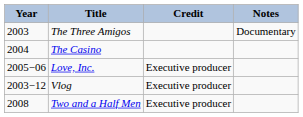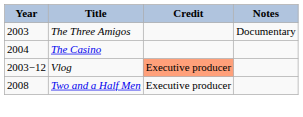 <table class="wikitable" style="font-size:95%;">
 <tr>
 <th style="background:#B0C4DE;">Year</th>
 <th style="background:#B0C4DE;">Title</th>
 <th style="background:#B0C4DE;">Credit</th>
 <th style="background:#B0C4DE;">Notes</th>
 </tr>
 <tr>
 <td>2003</td>
 <td><em>The Three Amigos</em></td>
 <td></td>
 <td>Documentary</td>
 </tr>
 <tr>
 <td>2004</td>
 <td><em><a href='#'>The Casino</a></em></td>
 <td></td>
 <td></td>
 </tr>
 <tr>
-<td>2005−06</td>
-<td><em><a href='#'>Love, Inc.</a></em></td>
-<td>Executive producer</td>
-<td></td>
-</tr>
-<tr>
 <td>2003−12</td>
 <td><em>Vlog</em></td>
-<td>Executive producer</td>
+<td style="background: lightsalmon;">Executive producer</td>
 <td></td>
 </tr>
 <tr>
 <td>2008</td>
 <td><em><a href='#'>Two and a Half Men</a></em></td>
 <td>Executive producer</td>
 <td></td>
 </tr>
 </table>
